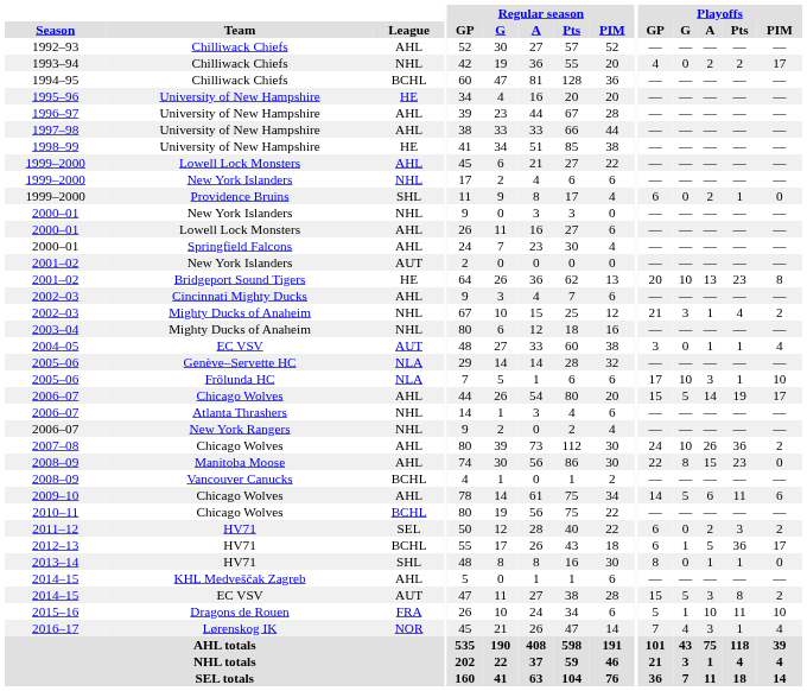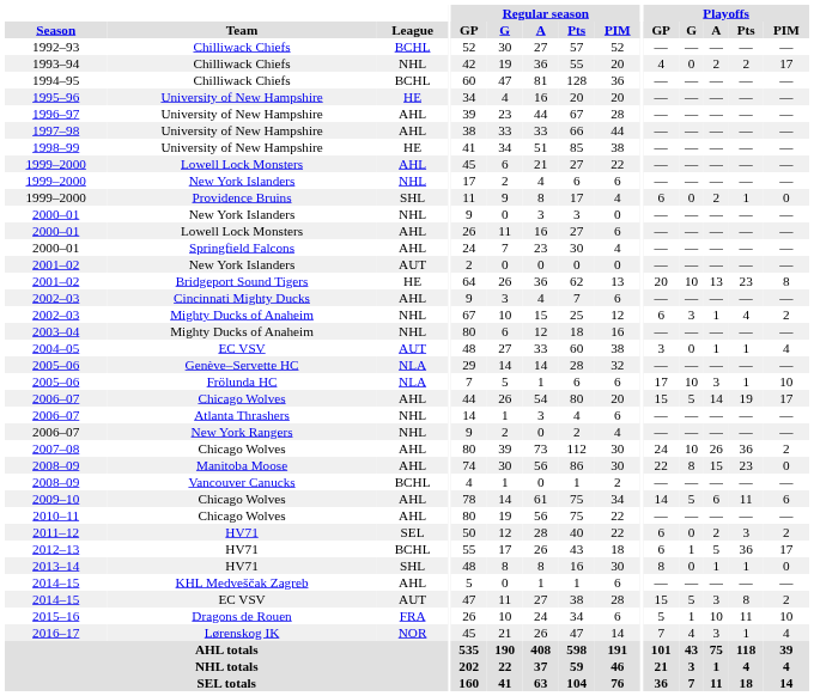 <table border="0" cellpadding="1" cellspacing="0" style="text-align:center; width:60em">
 <tr bgcolor="#e0e0e0">
 <th colspan="3" bgcolor="#ffffff"></th>
 <th rowspan="99" bgcolor="#ffffff"></th>
 <th colspan="5"><a href='#'>Regular season</a></th>
 <th rowspan="99" bgcolor="#ffffff"></th>
 <th colspan="5"><a href='#'>Playoffs</a></th>
 </tr>
 <tr bgcolor="#e0e0e0">
 <th><a href='#'>Season</a></th>
 <th>Team</th>
 <th>League</th>
 <th>GP</th>
 <th><a href='#'>G</a></th>
 <th><a href='#'>A</a></th>
 <th><a href='#'>Pts</a></th>
 <th><a href='#'>PIM</a></th>
 <th>GP</th>
 <th>G</th>
 <th>A</th>
 <th>Pts</th>
 <th>PIM</th>
 </tr>
 <tr>
 <td>1992–93</td>
 <td><a href='#'>Chilliwack Chiefs</a></td>
-<td>AHL</td>
+<td><a href='#'>BCHL</a></td>
 <td>52</td>
 <td>30</td>
 <td>27</td>
 <td>57</td>
 <td>52</td>
 <td>—</td>
 <td>—</td>
 <td>—</td>
 <td>—</td>
 <td>—</td>
 </tr>
 <tr bgcolor="#f0f0f0">
 <td>1993–94</td>
 <td>Chilliwack Chiefs</td>
 <td>NHL</td>
 <td>42</td>
 <td>19</td>
 <td>36</td>
 <td>55</td>
 <td>20</td>
 <td>4</td>
 <td>0</td>
 <td>2</td>
 <td>2</td>
 <td>17</td>
 </tr>
 <tr>
 <td>1994–95</td>
 <td>Chilliwack Chiefs</td>
 <td>BCHL</td>
 <td>60</td>
 <td>47</td>
 <td>81</td>
 <td>128</td>
 <td>36</td>
 <td>—</td>
 <td>—</td>
 <td>—</td>
 <td>—</td>
 <td>—</td>
 </tr>
 <tr bgcolor="#f0f0f0">
 <td><a href='#'>1995–96</a></td>
 <td><a href='#'>University of New Hampshire</a></td>
 <td><a href='#'>HE</a></td>
 <td>34</td>
 <td>4</td>
 <td>16</td>
 <td>20</td>
 <td>20</td>
 <td>—</td>
 <td>—</td>
 <td>—</td>
 <td>—</td>
 <td>—</td>
 </tr>
 <tr>
 <td><a href='#'>1996–97</a></td>
 <td>University of New Hampshire</td>
 <td>AHL</td>
 <td>39</td>
 <td>23</td>
 <td>44</td>
 <td>67</td>
 <td>28</td>
 <td>—</td>
 <td>—</td>
 <td>—</td>
 <td>—</td>
 <td>—</td>
 </tr>
 <tr bgcolor="#f0f0f0">
 <td><a href='#'>1997–98</a></td>
 <td>University of New Hampshire</td>
 <td>AHL</td>
 <td>38</td>
 <td>33</td>
 <td>33</td>
 <td>66</td>
 <td>44</td>
 <td>—</td>
 <td>—</td>
 <td>—</td>
 <td>—</td>
 <td>—</td>
 </tr>
 <tr>
 <td><a href='#'>1998–99</a></td>
 <td>University of New Hampshire</td>
 <td>HE</td>
 <td>41</td>
 <td>34</td>
 <td>51</td>
 <td>85</td>
 <td>38</td>
 <td>—</td>
 <td>—</td>
 <td>—</td>
 <td>—</td>
 <td>—</td>
 </tr>
 <tr bgcolor="#f0f0f0">
 <td><a href='#'>1999–2000</a></td>
 <td><a href='#'>Lowell Lock Monsters</a></td>
 <td><a href='#'>AHL</a></td>
 <td>45</td>
 <td>6</td>
 <td>21</td>
 <td>27</td>
 <td>22</td>
 <td>—</td>
 <td>—</td>
 <td>—</td>
 <td>—</td>
 <td>—</td>
 </tr>
 <tr>
 <td><a href='#'>1999–2000</a></td>
 <td><a href='#'>New York Islanders</a></td>
 <td><a href='#'>NHL</a></td>
 <td>17</td>
 <td>2</td>
 <td>4</td>
 <td>6</td>
 <td>6</td>
 <td>—</td>
 <td>—</td>
 <td>—</td>
 <td>—</td>
 <td>—</td>
 </tr>
 <tr bgcolor="#f0f0f0">
 <td>1999–2000</td>
 <td><a href='#'>Providence Bruins</a></td>
 <td>SHL</td>
 <td>11</td>
 <td>9</td>
 <td>8</td>
 <td>17</td>
 <td>4</td>
 <td>6</td>
 <td>0</td>
 <td>2</td>
 <td>1</td>
 <td>0</td>
 </tr>
 <tr>
 <td><a href='#'>2000–01</a></td>
 <td>New York Islanders</td>
 <td>NHL</td>
 <td>9</td>
 <td>0</td>
 <td>3</td>
 <td>3</td>
 <td>0</td>
 <td>—</td>
 <td>—</td>
 <td>—</td>
 <td>—</td>
 <td>—</td>
 </tr>
 <tr bgcolor="#f0f0f0">
 <td><a href='#'>2000–01</a></td>
 <td>Lowell Lock Monsters</td>
 <td>AHL</td>
 <td>26</td>
 <td>11</td>
 <td>16</td>
 <td>27</td>
 <td>6</td>
 <td>—</td>
 <td>—</td>
 <td>—</td>
 <td>—</td>
 <td>—</td>
 </tr>
 <tr>
 <td>2000–01</td>
 <td><a href='#'>Springfield Falcons</a></td>
 <td>AHL</td>
 <td>24</td>
 <td>7</td>
 <td>23</td>
 <td>30</td>
 <td>4</td>
 <td>—</td>
 <td>—</td>
 <td>—</td>
 <td>—</td>
 <td>—</td>
 </tr>
 <tr bgcolor="#f0f0f0">
 <td><a href='#'>2001–02</a></td>
 <td>New York Islanders</td>
 <td>AUT</td>
 <td>2</td>
 <td>0</td>
 <td>0</td>
 <td>0</td>
 <td>0</td>
 <td>—</td>
 <td>—</td>
 <td>—</td>
 <td>—</td>
 <td>—</td>
 </tr>
 <tr>
 <td><a href='#'>2001–02</a></td>
 <td><a href='#'>Bridgeport Sound Tigers</a></td>
 <td>HE</td>
 <td>64</td>
 <td>26</td>
 <td>36</td>
 <td>62</td>
 <td>13</td>
 <td>20</td>
 <td>10</td>
 <td>13</td>
 <td>23</td>
 <td>8</td>
 </tr>
 <tr bgcolor="#f0f0f0">
 <td><a href='#'>2002–03</a></td>
 <td><a href='#'>Cincinnati Mighty Ducks</a></td>
 <td>AHL</td>
 <td>9</td>
 <td>3</td>
 <td>4</td>
 <td>7</td>
 <td>6</td>
 <td>—</td>
 <td>—</td>
 <td>—</td>
 <td>—</td>
 <td>—</td>
 </tr>
 <tr>
 <td><a href='#'>2002–03</a></td>
 <td><a href='#'>Mighty Ducks of Anaheim</a></td>
 <td>NHL</td>
 <td>67</td>
 <td>10</td>
 <td>15</td>
 <td>25</td>
 <td>12</td>
-<td>21</td>
+<td>6</td>
 <td>3</td>
 <td>1</td>
 <td>4</td>
 <td>2</td>
 </tr>
 <tr bgcolor="#f0f0f0">
 <td><a href='#'>2003–04</a></td>
 <td>Mighty Ducks of Anaheim</td>
 <td>NHL</td>
 <td>80</td>
 <td>6</td>
 <td>12</td>
 <td>18</td>
 <td>16</td>
 <td>—</td>
 <td>—</td>
 <td>—</td>
 <td>—</td>
 <td>—</td>
 </tr>
 <tr>
 <td><a href='#'>2004–05</a></td>
 <td><a href='#'>EC VSV</a></td>
 <td><a href='#'>AUT</a></td>
 <td>48</td>
 <td>27</td>
 <td>33</td>
 <td>60</td>
 <td>38</td>
 <td>3</td>
 <td>0</td>
 <td>1</td>
 <td>1</td>
 <td>4</td>
 </tr>
 <tr bgcolor="#f0f0f0">
 <td><a href='#'>2005–06</a></td>
 <td><a href='#'>Genève–Servette HC</a></td>
 <td><a href='#'>NLA</a></td>
 <td>29</td>
 <td>14</td>
 <td>14</td>
 <td>28</td>
 <td>32</td>
 <td>—</td>
 <td>—</td>
 <td>—</td>
 <td>—</td>
 <td>—</td>
 </tr>
 <tr>
 <td><a href='#'>2005–06</a></td>
 <td><a href='#'>Frölunda HC</a></td>
 <td><a href='#'>NLA</a></td>
 <td>7</td>
 <td>5</td>
 <td>1</td>
 <td>6</td>
 <td>6</td>
 <td>17</td>
 <td>10</td>
 <td>3</td>
 <td>1</td>
 <td>10</td>
 </tr>
 <tr bgcolor="#f0f0f0">
 <td><a href='#'>2006–07</a></td>
 <td><a href='#'>Chicago Wolves</a></td>
 <td>AHL</td>
 <td>44</td>
 <td>26</td>
 <td>54</td>
 <td>80</td>
 <td>20</td>
 <td>15</td>
 <td>5</td>
 <td>14</td>
 <td>19</td>
 <td>17</td>
 </tr>
 <tr>
 <td><a href='#'>2006–07</a></td>
 <td><a href='#'>Atlanta Thrashers</a></td>
 <td>NHL</td>
 <td>14</td>
 <td>1</td>
 <td>3</td>
 <td>4</td>
 <td>6</td>
 <td>—</td>
 <td>—</td>
 <td>—</td>
 <td>—</td>
 <td>—</td>
 </tr>
 <tr bgcolor="#f0f0f0">
 <td>2006–07</td>
 <td><a href='#'>New York Rangers</a></td>
 <td>NHL</td>
 <td>9</td>
 <td>2</td>
 <td>0</td>
 <td>2</td>
 <td>4</td>
 <td>—</td>
 <td>—</td>
 <td>—</td>
 <td>—</td>
 <td>—</td>
 </tr>
 <tr>
 <td><a href='#'>2007–08</a></td>
 <td>Chicago Wolves</td>
 <td>AHL</td>
 <td>80</td>
 <td>39</td>
 <td>73</td>
 <td>112</td>
 <td>30</td>
 <td>24</td>
 <td>10</td>
 <td>26</td>
 <td>36</td>
 <td>2</td>
 </tr>
 <tr bgcolor="#f0f0f0">
 <td><a href='#'>2008–09</a></td>
 <td><a href='#'>Manitoba Moose</a></td>
 <td>AHL</td>
 <td>74</td>
 <td>30</td>
 <td>56</td>
 <td>86</td>
 <td>30</td>
 <td>22</td>
 <td>8</td>
 <td>15</td>
 <td>23</td>
 <td>0</td>
 </tr>
 <tr>
 <td><a href='#'>2008–09</a></td>
 <td><a href='#'>Vancouver Canucks</a></td>
 <td>BCHL</td>
 <td>4</td>
 <td>1</td>
 <td>0</td>
 <td>1</td>
 <td>2</td>
 <td>—</td>
 <td>—</td>
 <td>—</td>
 <td>—</td>
 <td>—</td>
 </tr>
 <tr bgcolor="#f0f0f0">
 <td><a href='#'>2009–10</a></td>
 <td>Chicago Wolves</td>
 <td>AHL</td>
 <td>78</td>
 <td>14</td>
 <td>61</td>
 <td>75</td>
 <td>34</td>
 <td>14</td>
 <td>5</td>
 <td>6</td>
 <td>11</td>
 <td>6</td>
 </tr>
 <tr>
 <td><a href='#'>2010–11</a></td>
 <td>Chicago Wolves</td>
-<td><a href='#'>BCHL</a></td>
+<td>AHL</td>
 <td>80</td>
 <td>19</td>
 <td>56</td>
 <td>75</td>
 <td>22</td>
 <td>—</td>
 <td>—</td>
 <td>—</td>
 <td>—</td>
 <td>—</td>
 </tr>
 <tr bgcolor="#f0f0f0">
 <td><a href='#'>2011–12</a></td>
 <td><a href='#'>HV71</a></td>
 <td>SEL</td>
 <td>50</td>
 <td>12</td>
 <td>28</td>
 <td>40</td>
 <td>22</td>
 <td>6</td>
 <td>0</td>
 <td>2</td>
 <td>3</td>
 <td>2</td>
 </tr>
 <tr>
 <td><a href='#'>2012–13</a></td>
 <td>HV71</td>
 <td>BCHL</td>
 <td>55</td>
 <td>17</td>
 <td>26</td>
 <td>43</td>
 <td>18</td>
 <td>6</td>
 <td>1</td>
 <td>5</td>
 <td>36</td>
 <td>17</td>
 </tr>
 <tr bgcolor="#f0f0f0">
 <td><a href='#'>2013–14</a></td>
 <td>HV71</td>
 <td>SHL</td>
 <td>48</td>
 <td>8</td>
 <td>8</td>
 <td>16</td>
 <td>30</td>
 <td>8</td>
 <td>0</td>
 <td>1</td>
 <td>1</td>
 <td>0</td>
 </tr>
 <tr>
 <td><a href='#'>2014–15</a></td>
 <td><a href='#'>KHL Medveščak Zagreb</a></td>
 <td>AHL</td>
 <td>5</td>
 <td>0</td>
 <td>1</td>
 <td>1</td>
 <td>6</td>
 <td>—</td>
 <td>—</td>
 <td>—</td>
 <td>—</td>
 <td>—</td>
 </tr>
 <tr bgcolor="#f0f0f0">
 <td><a href='#'>2014–15</a></td>
 <td>EC VSV</td>
 <td>AUT</td>
 <td>47</td>
 <td>11</td>
 <td>27</td>
 <td>38</td>
 <td>28</td>
 <td>15</td>
 <td>5</td>
 <td>3</td>
 <td>8</td>
 <td>2</td>
 </tr>
 <tr>
 <td><a href='#'>2015–16</a></td>
 <td><a href='#'>Dragons de Rouen</a></td>
 <td><a href='#'>FRA</a></td>
 <td>26</td>
 <td>10</td>
 <td>24</td>
 <td>34</td>
 <td>6</td>
 <td>5</td>
 <td>1</td>
 <td>10</td>
 <td>11</td>
 <td>10</td>
 </tr>
 <tr bgcolor="#f0f0f0">
 <td><a href='#'>2016–17</a></td>
 <td><a href='#'>Lørenskog IK</a></td>
 <td><a href='#'>NOR</a></td>
 <td>45</td>
 <td>21</td>
 <td>26</td>
 <td>47</td>
 <td>14</td>
 <td>7</td>
 <td>4</td>
 <td>3</td>
 <td>1</td>
 <td>4</td>
 </tr>
 <tr bgcolor="#e0e0e0">
 <th colspan="3">AHL totals</th>
 <th>535</th>
 <th>190</th>
 <th>408</th>
 <th>598</th>
 <th>191</th>
 <th>101</th>
 <th>43</th>
 <th>75</th>
 <th>118</th>
 <th>39</th>
 </tr>
 <tr bgcolor="#e0e0e0">
 <th colspan="3">NHL totals</th>
 <th>202</th>
 <th>22</th>
 <th>37</th>
 <th>59</th>
 <th>46</th>
 <th>21</th>
 <th>3</th>
 <th>1</th>
 <th>4</th>
 <th>4</th>
 </tr>
 <tr bgcolor="#e0e0e0">
 <th colspan="3">SEL totals</th>
 <th>160</th>
 <th>41</th>
 <th>63</th>
 <th>104</th>
 <th>76</th>
 <th>36</th>
 <th>7</th>
 <th>11</th>
 <th>18</th>
 <th>14</th>
 </tr>
 </table>
